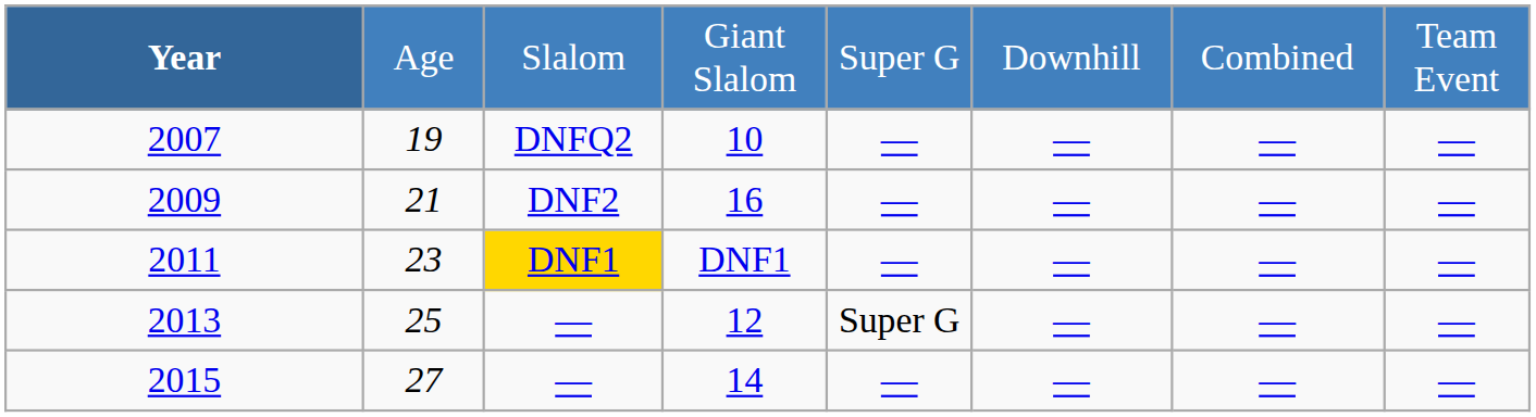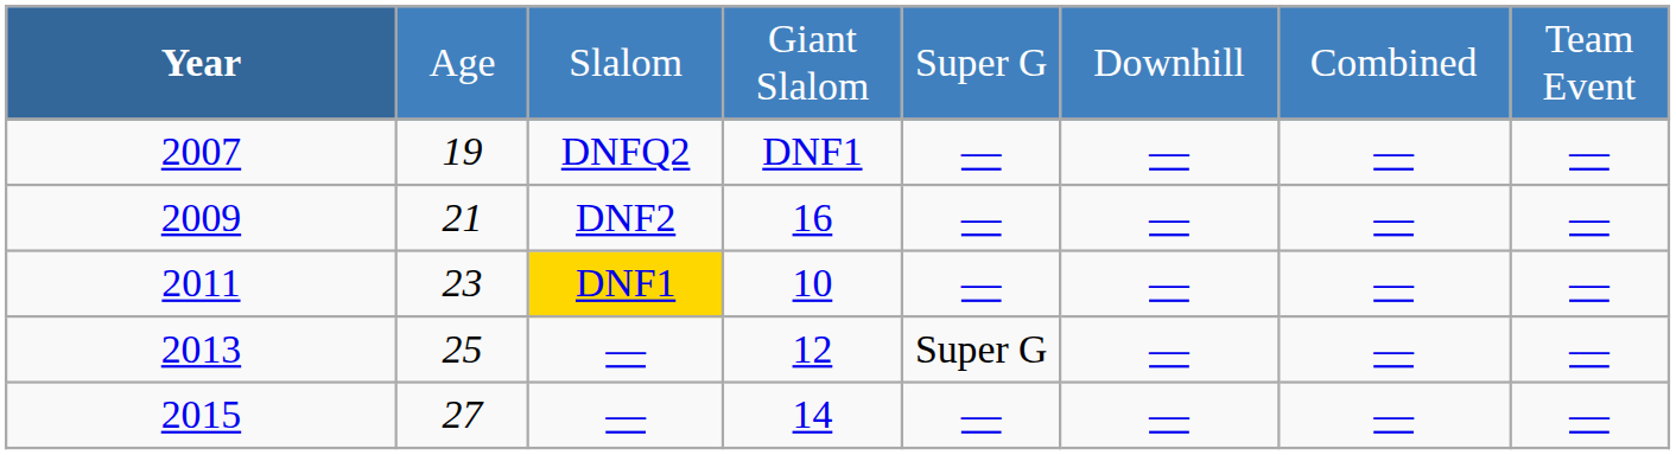 <table class="wikitable" style="font-size:95%; text-align:center; border:grey solid 1px; border-collapse:collapse;" width="50%">
 <tr style="background-color:#369; color:white;">
 <td rowspan="2" colspan="1" width="15%"><strong>Year</strong></td>
 </tr>
 <tr style="background-color:#4180be; color:white;">
 <td width="5%">Age</td>
 <td width="5%">Slalom</td>
 <td width="5%">Giant<br>Slalom</td>
 <td width="5%">Super G</td>
 <td width="5%">Downhill</td>
 <td width="5%">Combined</td>
 <td width="5%">Team Event</td>
 </tr>
 <tr style="background-color:#8CB2D8; color:white;">
 </tr>
 <tr>
 <td><a href='#'>2007</a></td>
 <td><em>19</em></td>
 <td><a href='#'>DNFQ2</a></td>
-<td><a href='#'>10</a></td>
+<td><a href='#'>DNF1</a></td>
 <td><a href='#'>—</a></td>
 <td><a href='#'>—</a></td>
 <td><a href='#'>—</a></td>
 <td><a href='#'>—</a></td>
 </tr>
 <tr>
 <td><a href='#'>2009</a></td>
 <td><em>21</em></td>
 <td><a href='#'>DNF2</a></td>
 <td><a href='#'>16</a></td>
 <td><a href='#'>—</a></td>
 <td><a href='#'>—</a></td>
 <td><a href='#'>—</a></td>
 <td><a href='#'>—</a></td>
 </tr>
 <tr>
 <td><a href='#'>2011</a></td>
 <td><em>23</em></td>
 <td style="background: gold;"><a href='#'>DNF1</a></td>
-<td><a href='#'>DNF1</a></td>
+<td><a href='#'>10</a></td>
 <td><a href='#'>—</a></td>
 <td><a href='#'>—</a></td>
 <td><a href='#'>—</a></td>
 <td><a href='#'>—</a></td>
 </tr>
 <tr>
 <td><a href='#'>2013</a></td>
 <td><em>25</em></td>
 <td><a href='#'>—</a></td>
 <td><a href='#'>12</a></td>
 <td width="5%">Super G</td>
 <td><a href='#'>—</a></td>
 <td><a href='#'>—</a></td>
 <td><a href='#'>—</a></td>
 </tr>
 <tr>
 <td><a href='#'>2015</a></td>
 <td><em>27</em></td>
 <td><a href='#'>—</a></td>
 <td><a href='#'>14</a></td>
 <td><a href='#'>—</a></td>
 <td><a href='#'>—</a></td>
 <td><a href='#'>—</a></td>
 <td><a href='#'>—</a></td>
 </tr>
 </table>
